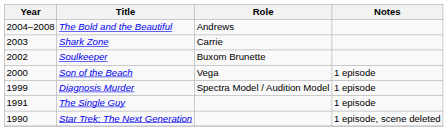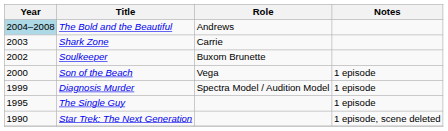 <table class="wikitable sortable">
 <tr>
 <th>Year</th>
 <th>Title</th>
 <th>Role</th>
 <th class = "unsortable">Notes</th>
 </tr>
 <tr>
-<td rowspan=1>2004–2008</td>
+<td rowspan=1 style="background: lightblue;">2004–2008</td>
 <td><em><a href='#'>The Bold and the Beautiful</a></em></td>
 <td>Andrews</td>
 <td></td>
 </tr>
 <tr>
 <td rowspan=1>2003</td>
 <td><em><a href='#'>Shark Zone</a></em></td>
 <td>Carrie</td>
 <td></td>
 </tr>
 <tr>
 <td rowspan=1>2002</td>
 <td><em><a href='#'>Soulkeeper</a></em></td>
 <td>Buxom Brunette</td>
 <td></td>
 </tr>
 <tr>
 <td rowspan=1>2000</td>
 <td><em><a href='#'>Son of the Beach</a></em></td>
 <td>Vega</td>
 <td>1 episode</td>
 </tr>
 <tr>
 <td rowspan=1>1999</td>
 <td><em><a href='#'>Diagnosis Murder</a></em></td>
 <td>Spectra Model / Audition Model</td>
 <td>1 episode</td>
 </tr>
 <tr>
-<td rowspan=1>1991</td>
+<td rowspan=1>1995</td>
 <td><em><a href='#'>The Single Guy</a></em></td>
 <td></td>
 <td>1 episode</td>
 </tr>
 <tr>
 <td rowspan=1>1990</td>
 <td><em><a href='#'>Star Trek: The Next Generation</a></em></td>
 <td></td>
 <td>1 episode, scene deleted</td>
 </tr>
 <tr>
 </tr>
 </table>
